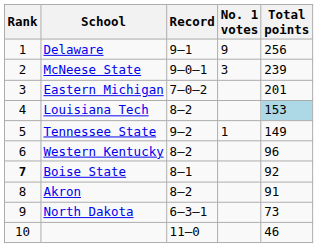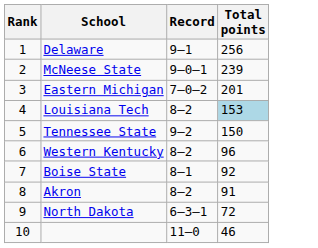 <table class="wikitable">
 <tr>
 <th>Rank</th>
 <th>School</th>
 <th>Record</th>
-<th>No. 1<br>votes</th>
 <th>Total<br>points</th>
 </tr>
 <tr>
 <td align=center>1</td>
 <td><a href='#'>Delaware</a></td>
 <td>9–1</td>
-<td>9</td>
 <td>256</td>
 </tr>
 <tr>
 <td align=center>2</td>
 <td><a href='#'>McNeese State</a></td>
 <td>9–0–1</td>
-<td>3</td>
 <td>239</td>
 </tr>
 <tr>
 <td align=center>3</td>
 <td><a href='#'>Eastern Michigan</a></td>
 <td>7–0–2</td>
-<td></td>
 <td>201</td>
 </tr>
 <tr>
 <td align=center>4</td>
 <td><a href='#'>Louisiana Tech</a></td>
 <td>8–2</td>
-<td></td>
 <td style="background: lightblue;">153</td>
 </tr>
 <tr>
 <td align=center>5</td>
 <td><a href='#'>Tennessee State</a></td>
 <td>9–2</td>
-<td>1</td>
-<td>149</td>
+<td>150</td>
 </tr>
 <tr>
 <td align=center>6</td>
 <td><a href='#'>Western Kentucky</a></td>
 <td>8–2</td>
-<td></td>
 <td>96</td>
 </tr>
 <tr>
-<td align=center><strong>7</strong></td>
+<td align=center>7</td>
 <td><a href='#'>Boise State</a></td>
 <td>8–1</td>
-<td></td>
 <td>92</td>
 </tr>
 <tr>
 <td align=center>8</td>
 <td><a href='#'>Akron</a></td>
 <td>8–2</td>
-<td></td>
 <td>91</td>
 </tr>
 <tr>
 <td align=center>9</td>
 <td><a href='#'>North Dakota</a></td>
 <td>6–3–1</td>
-<td></td>
-<td>73</td>
+<td>72</td>
 </tr>
 <tr>
 <td align=center>10</td>
 <td></td>
 <td>11–0</td>
-<td></td>
 <td>46</td>
 </tr>
 </table>
